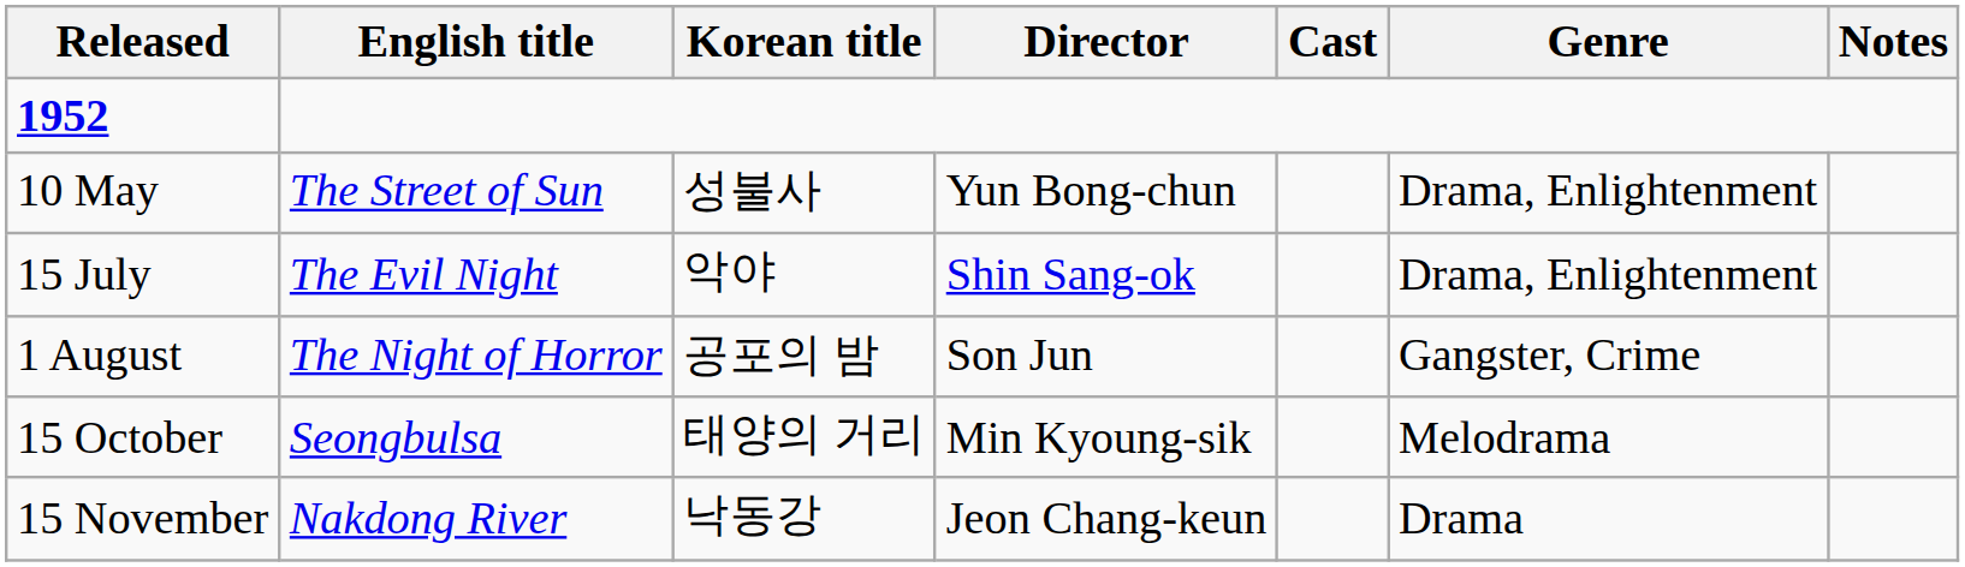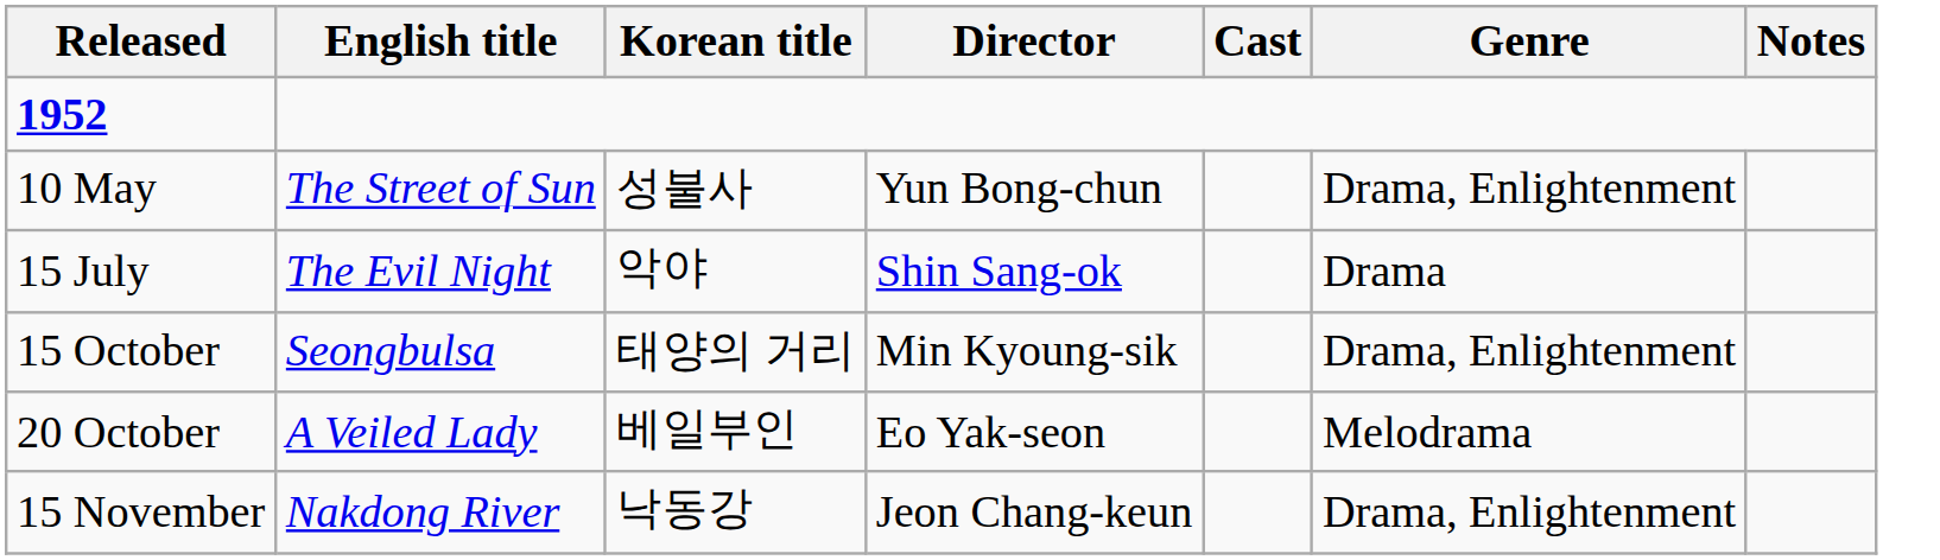 <table class="wikitable">
 <tr>
 <th>Released</th>
 <th>English title</th>
 <th>Korean title</th>
 <th>Director</th>
 <th>Cast</th>
 <th>Genre</th>
 <th>Notes</th>
 </tr>
 <tr>
 <td><strong><a href='#'>1952</a></strong></td>
 </tr>
 <tr>
 <td>10 May</td>
 <td><em><a href='#'>The Street of Sun</a></em></td>
 <td>성불사</td>
 <td>Yun Bong-chun</td>
 <td></td>
 <td>Drama, Enlightenment</td>
 <td></td>
 </tr>
 <tr>
 <td>15 July</td>
 <td><em><a href='#'>The Evil Night</a></em></td>
 <td>악야</td>
 <td><a href='#'>Shin Sang-ok</a></td>
 <td></td>
-<td>Drama, Enlightenment</td>
-<td></td>
-</tr>
-<tr>
-<td>1 August</td>
-<td><em><a href='#'>The Night of Horror</a></em></td>
-<td>공포의 밤</td>
-<td>Son Jun</td>
-<td></td>
-<td>Gangster, Crime</td>
+<td>Drama</td>
 <td></td>
 </tr>
 <tr>
 <td>15 October</td>
 <td><em><a href='#'>Seongbulsa</a></em></td>
 <td>태양의 거리</td>
 <td>Min Kyoung-sik</td>
+<td></td>
+<td>Drama, Enlightenment</td>
+<td></td>
+</tr>
+<tr>
+<td>20 October</td>
+<td><em><a href='#'>A Veiled Lady</a></em></td>
+<td>베일부인</td>
+<td>Eo Yak-seon</td>
 <td></td>
 <td>Melodrama</td>
 <td></td>
 </tr>
 <tr>
 <td>15 November</td>
 <td><em><a href='#'>Nakdong River</a></em></td>
 <td>낙동강</td>
 <td>Jeon Chang-keun</td>
 <td></td>
-<td>Drama</td>
+<td>Drama, Enlightenment</td>
 <td></td>
 </tr>
 </table>
